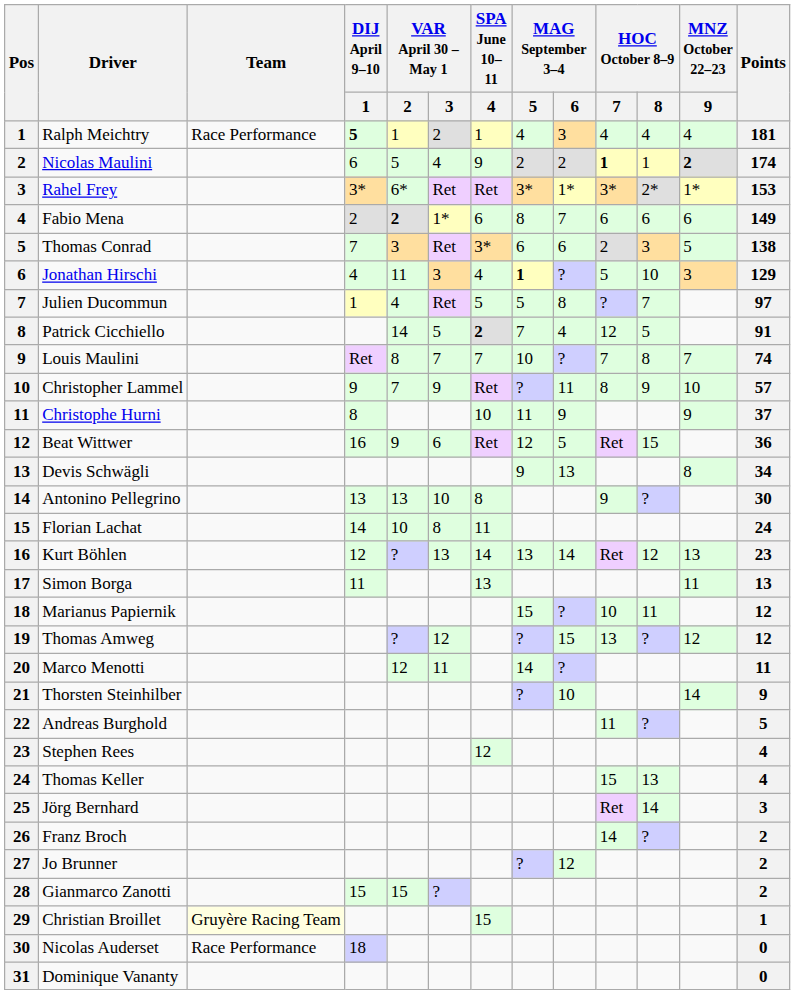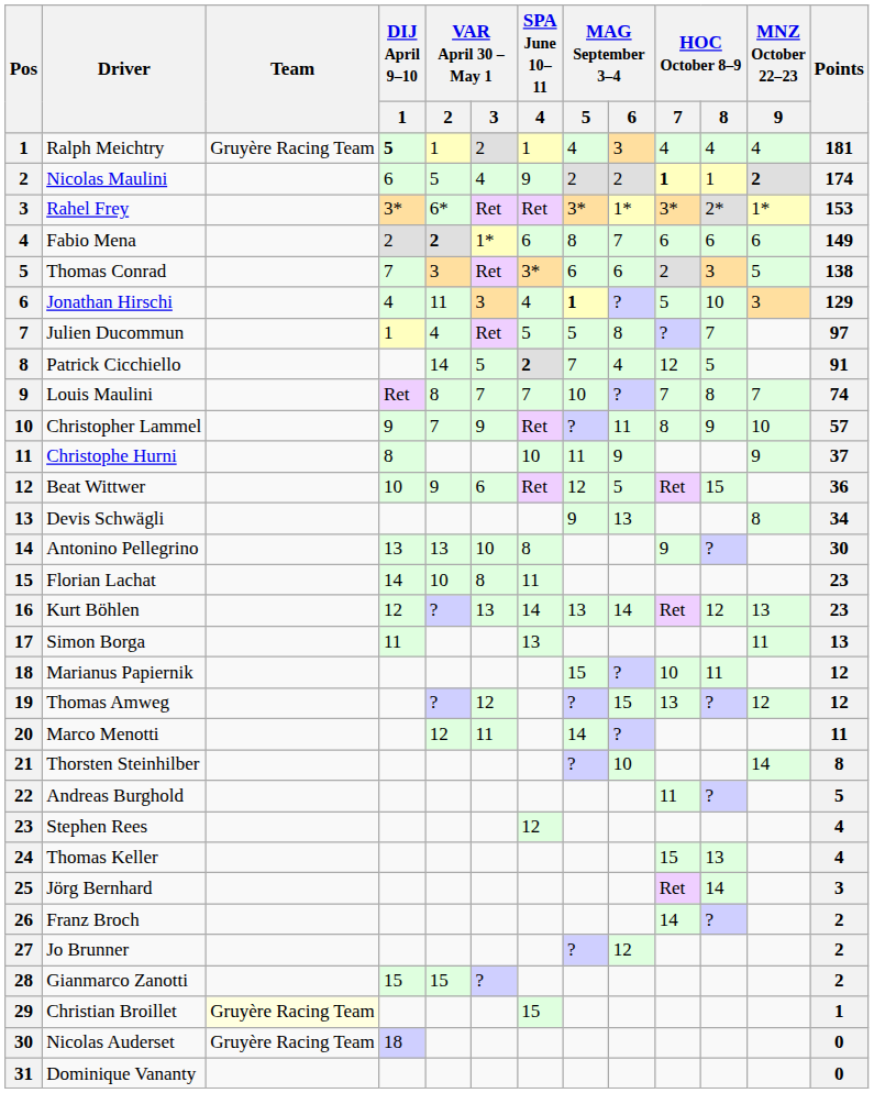 <table class="wikitable" style="font-size:85%">
 <tr>
 <th rowspan=2>Pos</th>
 <th rowspan=2>Driver</th>
 <th rowspan=2>Team</th>
 <th> <a href='#'>DIJ</a><br><small>April 9–10</small></th>
 <th colspan=2> <a href='#'>VAR</a><br><small>April 30 – May 1</small></th>
 <th> <a href='#'>SPA</a><br><small>June 10–11</small></th>
 <th colspan=2> <a href='#'>MAG</a><br><small>September 3–4</small></th>
 <th colspan=2> <a href='#'>HOC</a><br><small>October 8–9</small></th>
 <th> <a href='#'>MNZ</a><br><small>October 22–23</small></th>
 <th rowspan=2>Points</th>
 </tr>
 <tr>
 <th width="27">1</th>
 <th width="27">2</th>
 <th width="27">3</th>
 <th width="27">4</th>
 <th width="27">5</th>
 <th width="27">6</th>
 <th width="27">7</th>
 <th width="27">8</th>
 <th width="27">9</th>
 </tr>
 <tr>
 <th>1</th>
 <td> Ralph Meichtry</td>
-<td>Race Performance</td>
+<td>Gruyère Racing Team</td>
 <td style="background:#DFFFDF;"><strong>5</strong></td>
 <td style="background:#FFFFBF;">1</td>
 <td style="background:#DFDFDF;">2</td>
 <td style="background:#FFFFBF;">1</td>
 <td style="background:#DFFFDF;">4</td>
 <td style="background:#FFDF9F;">3</td>
 <td style="background:#DFFFDF;">4</td>
 <td style="background:#DFFFDF;">4</td>
 <td style="background:#DFFFDF;">4</td>
 <th>181</th>
 </tr>
 <tr>
 <th>2</th>
 <td> <a href='#'>Nicolas Maulini</a></td>
 <td></td>
 <td style="background:#DFFFDF;">6</td>
 <td style="background:#DFFFDF;">5</td>
 <td style="background:#DFFFDF;">4</td>
 <td style="background:#DFFFDF;">9</td>
 <td style="background:#DFDFDF;">2</td>
 <td style="background:#DFDFDF;">2</td>
 <td style="background:#FFFFBF;"><strong>1</strong></td>
 <td style="background:#FFFFBF;">1</td>
 <td style="background:#DFDFDF;"><strong>2</strong></td>
 <th>174</th>
 </tr>
 <tr>
 <th>3</th>
 <td> <a href='#'>Rahel Frey</a></td>
 <td></td>
 <td style="background:#FFDF9F;">3*</td>
 <td style="background:#DFFFDF;">6*</td>
 <td style="background:#EFCFFF;">Ret</td>
 <td style="background:#EFCFFF;">Ret</td>
 <td style="background:#FFDF9F;">3*</td>
 <td style="background:#FFFFBF;">1*</td>
 <td style="background:#FFDF9F;">3*</td>
 <td style="background:#DFDFDF;">2*</td>
 <td style="background:#FFFFBF;">1*</td>
 <th>153</th>
 </tr>
 <tr>
 <th>4</th>
 <td> Fabio Mena</td>
 <td></td>
 <td style="background:#DFDFDF;">2</td>
 <td style="background:#DFDFDF;"><strong>2</strong></td>
 <td style="background:#FFFFBF;">1*</td>
 <td style="background:#DFFFDF;">6</td>
 <td style="background:#DFFFDF;">8</td>
 <td style="background:#DFFFDF;">7</td>
 <td style="background:#DFFFDF;">6</td>
 <td style="background:#DFFFDF;">6</td>
 <td style="background:#DFFFDF;">6</td>
 <th>149</th>
 </tr>
 <tr>
 <th>5</th>
 <td> Thomas Conrad</td>
 <td></td>
 <td style="background:#DFFFDF;">7</td>
 <td style="background:#FFDF9F;">3</td>
 <td style="background:#EFCFFF;">Ret</td>
 <td style="background:#FFDF9F;">3*</td>
 <td style="background:#DFFFDF;">6</td>
 <td style="background:#DFFFDF;">6</td>
 <td style="background:#DFDFDF;">2</td>
 <td style="background:#FFDF9F;">3</td>
 <td style="background:#DFFFDF;">5</td>
 <th>138</th>
 </tr>
 <tr>
 <th>6</th>
 <td> <a href='#'>Jonathan Hirschi</a></td>
 <td></td>
 <td style="background:#DFFFDF;">4</td>
 <td style="background:#DFFFDF;">11</td>
 <td style="background:#FFDF9F;">3</td>
 <td style="background:#DFFFDF;">4</td>
 <td style="background:#FFFFBF;"><strong>1</strong></td>
 <td style="background:#CFCFFF;">?</td>
 <td style="background:#DFFFDF;">5</td>
 <td style="background:#DFFFDF;">10</td>
 <td style="background:#FFDF9F;">3</td>
 <th>129</th>
 </tr>
 <tr>
 <th>7</th>
 <td> Julien Ducommun</td>
 <td></td>
 <td style="background:#FFFFBF;">1</td>
 <td style="background:#DFFFDF;">4</td>
 <td style="background:#EFCFFF;">Ret</td>
 <td style="background:#DFFFDF;">5</td>
 <td style="background:#DFFFDF;">5</td>
 <td style="background:#DFFFDF;">8</td>
 <td style="background:#CFCFFF;">?</td>
 <td style="background:#DFFFDF;">7</td>
 <td></td>
 <th>97</th>
 </tr>
 <tr>
 <th>8</th>
 <td> Patrick Cicchiello</td>
 <td></td>
 <td></td>
 <td style="background:#DFFFDF;">14</td>
 <td style="background:#DFFFDF;">5</td>
 <td style="background:#DFDFDF;"><strong>2</strong></td>
 <td style="background:#DFFFDF;">7</td>
 <td style="background:#DFFFDF;">4</td>
 <td style="background:#DFFFDF;">12</td>
 <td style="background:#DFFFDF;">5</td>
 <td></td>
 <th>91</th>
 </tr>
 <tr>
 <th>9</th>
 <td> Louis Maulini</td>
 <td></td>
 <td style="background:#EFCFFF;">Ret</td>
 <td style="background:#DFFFDF;">8</td>
 <td style="background:#DFFFDF;">7</td>
 <td style="background:#DFFFDF;">7</td>
 <td style="background:#DFFFDF;">10</td>
 <td style="background:#CFCFFF;">?</td>
 <td style="background:#DFFFDF;">7</td>
 <td style="background:#DFFFDF;">8</td>
 <td style="background:#DFFFDF;">7</td>
 <th>74</th>
 </tr>
 <tr>
 <th>10</th>
 <td> Christopher Lammel</td>
 <td></td>
 <td style="background:#DFFFDF;">9</td>
 <td style="background:#DFFFDF;">7</td>
 <td style="background:#DFFFDF;">9</td>
 <td style="background:#EFCFFF;">Ret</td>
 <td style="background:#CFCFFF;">?</td>
 <td style="background:#DFFFDF;">11</td>
 <td style="background:#DFFFDF;">8</td>
 <td style="background:#DFFFDF;">9</td>
 <td style="background:#DFFFDF;">10</td>
 <th>57</th>
 </tr>
 <tr>
 <th>11</th>
 <td> <a href='#'>Christophe Hurni</a></td>
 <td></td>
 <td style="background:#DFFFDF;">8</td>
 <td></td>
 <td></td>
 <td style="background:#DFFFDF;">10</td>
 <td style="background:#DFFFDF;">11</td>
 <td style="background:#DFFFDF;">9</td>
 <td></td>
 <td></td>
 <td style="background:#DFFFDF;">9</td>
 <th>37</th>
 </tr>
 <tr>
 <th>12</th>
 <td> Beat Wittwer</td>
 <td></td>
-<td style="background:#DFFFDF;">16</td>
+<td style="background:#DFFFDF;">10</td>
 <td style="background:#DFFFDF;">9</td>
 <td style="background:#DFFFDF;">6</td>
 <td style="background:#EFCFFF;">Ret</td>
 <td style="background:#DFFFDF;">12</td>
 <td style="background:#DFFFDF;">5</td>
 <td style="background:#EFCFFF;">Ret</td>
 <td style="background:#DFFFDF;">15</td>
 <td></td>
 <th>36</th>
 </tr>
 <tr>
 <th>13</th>
 <td> Devis Schwägli</td>
 <td></td>
 <td></td>
 <td></td>
 <td></td>
 <td></td>
 <td style="background:#DFFFDF;">9</td>
 <td style="background:#DFFFDF;">13</td>
 <td></td>
 <td></td>
 <td style="background:#DFFFDF;">8</td>
 <th>34</th>
 </tr>
 <tr>
 <th>14</th>
 <td> Antonino Pellegrino</td>
 <td></td>
 <td style="background:#DFFFDF;">13</td>
 <td style="background:#DFFFDF;">13</td>
 <td style="background:#DFFFDF;">10</td>
 <td style="background:#DFFFDF;">8</td>
 <td></td>
 <td></td>
 <td style="background:#DFFFDF;">9</td>
 <td style="background:#CFCFFF;">?</td>
 <td></td>
 <th>30</th>
 </tr>
 <tr>
 <th>15</th>
 <td> Florian Lachat</td>
 <td></td>
 <td style="background:#DFFFDF;">14</td>
 <td style="background:#DFFFDF;">10</td>
 <td style="background:#DFFFDF;">8</td>
 <td style="background:#DFFFDF;">11</td>
 <td></td>
 <td></td>
 <td></td>
 <td></td>
 <td></td>
-<th>24</th>
+<th>23</th>
 </tr>
 <tr>
 <th>16</th>
 <td> Kurt Böhlen</td>
 <td></td>
 <td style="background:#DFFFDF;">12</td>
 <td style="background:#CFCFFF;">?</td>
 <td style="background:#DFFFDF;">13</td>
 <td style="background:#DFFFDF;">14</td>
 <td style="background:#DFFFDF;">13</td>
 <td style="background:#DFFFDF;">14</td>
 <td style="background:#EFCFFF;">Ret</td>
 <td style="background:#DFFFDF;">12</td>
 <td style="background:#DFFFDF;">13</td>
 <th>23</th>
 </tr>
 <tr>
 <th>17</th>
 <td> Simon Borga</td>
 <td></td>
 <td style="background:#DFFFDF;">11</td>
 <td></td>
 <td></td>
 <td style="background:#DFFFDF;">13</td>
 <td></td>
 <td></td>
 <td></td>
 <td></td>
 <td style="background:#DFFFDF;">11</td>
 <th>13</th>
 </tr>
 <tr>
 <th>18</th>
 <td> Marianus Papiernik</td>
 <td></td>
 <td></td>
 <td></td>
 <td></td>
 <td></td>
 <td style="background:#DFFFDF;">15</td>
 <td style="background:#CFCFFF;">?</td>
 <td style="background:#DFFFDF;">10</td>
 <td style="background:#DFFFDF;">11</td>
 <td></td>
 <th>12</th>
 </tr>
 <tr>
 <th>19</th>
 <td> Thomas Amweg</td>
 <td></td>
 <td></td>
 <td style="background:#CFCFFF;">?</td>
 <td style="background:#DFFFDF;">12</td>
 <td></td>
 <td style="background:#CFCFFF;">?</td>
 <td style="background:#DFFFDF;">15</td>
 <td style="background:#DFFFDF;">13</td>
 <td style="background:#CFCFFF;">?</td>
 <td style="background:#DFFFDF;">12</td>
 <th>12</th>
 </tr>
 <tr>
 <th>20</th>
 <td> Marco Menotti</td>
 <td></td>
 <td></td>
 <td style="background:#DFFFDF;">12</td>
 <td style="background:#DFFFDF;">11</td>
 <td></td>
 <td style="background:#DFFFDF;">14</td>
 <td style="background:#CFCFFF;">?</td>
 <td></td>
 <td></td>
 <td></td>
 <th>11</th>
 </tr>
 <tr>
 <th>21</th>
 <td> Thorsten Steinhilber</td>
 <td></td>
 <td></td>
 <td></td>
 <td></td>
 <td></td>
 <td style="background:#CFCFFF;">?</td>
 <td style="background:#DFFFDF;">10</td>
 <td></td>
 <td></td>
 <td style="background:#DFFFDF;">14</td>
-<th>9</th>
+<th>8</th>
 </tr>
 <tr>
 <th>22</th>
 <td> Andreas Burghold</td>
 <td></td>
 <td></td>
 <td></td>
 <td></td>
 <td></td>
 <td></td>
 <td></td>
 <td style="background:#DFFFDF;">11</td>
 <td style="background:#CFCFFF;">?</td>
 <td></td>
 <th>5</th>
 </tr>
 <tr>
 <th>23</th>
 <td> Stephen Rees</td>
 <td></td>
 <td></td>
 <td></td>
 <td></td>
 <td style="background:#DFFFDF;">12</td>
 <td></td>
 <td></td>
 <td></td>
 <td></td>
 <td></td>
 <th>4</th>
 </tr>
 <tr>
 <th>24</th>
 <td> Thomas Keller</td>
 <td></td>
 <td></td>
 <td></td>
 <td></td>
 <td></td>
 <td></td>
 <td></td>
 <td style="background:#DFFFDF;">15</td>
 <td style="background:#DFFFDF;">13</td>
 <td></td>
 <th>4</th>
 </tr>
 <tr>
 <th>25</th>
 <td> Jörg Bernhard</td>
 <td></td>
 <td></td>
 <td></td>
 <td></td>
 <td></td>
 <td></td>
 <td></td>
 <td style="background:#EFCFFF;">Ret</td>
 <td style="background:#DFFFDF;">14</td>
 <td></td>
 <th>3</th>
 </tr>
 <tr>
 <th>26</th>
 <td> Franz Broch</td>
 <td></td>
 <td></td>
 <td></td>
 <td></td>
 <td></td>
 <td></td>
 <td></td>
 <td style="background:#DFFFDF;">14</td>
 <td style="background:#CFCFFF;">?</td>
 <td></td>
 <th>2</th>
 </tr>
 <tr>
 <th>27</th>
 <td> Jo Brunner</td>
 <td></td>
 <td></td>
 <td></td>
 <td></td>
 <td></td>
 <td style="background:#CFCFFF;">?</td>
 <td style="background:#DFFFDF;">12</td>
 <td></td>
 <td></td>
 <td></td>
 <th>2</th>
 </tr>
 <tr>
 <th>28</th>
 <td> Gianmarco Zanotti</td>
 <td></td>
 <td style="background:#DFFFDF;">15</td>
 <td style="background:#DFFFDF;">15</td>
 <td style="background:#CFCFFF;">?</td>
 <td></td>
 <td></td>
 <td></td>
 <td></td>
 <td></td>
 <td></td>
 <th>2</th>
 </tr>
 <tr>
 <th>29</th>
 <td> Christian Broillet</td>
 <td style="background: lightyellow;">Gruyère Racing Team</td>
 <td></td>
 <td></td>
 <td></td>
 <td style="background:#DFFFDF;">15</td>
 <td></td>
 <td></td>
 <td></td>
 <td></td>
 <td></td>
 <th>1</th>
 </tr>
 <tr>
 <th>30</th>
 <td> Nicolas Auderset</td>
-<td>Race Performance</td>
+<td>Gruyère Racing Team</td>
 <td style="background:#CFCFFF;">18</td>
 <td></td>
 <td></td>
 <td></td>
 <td></td>
 <td></td>
 <td></td>
 <td></td>
 <td></td>
 <th>0</th>
 </tr>
 <tr>
 <th>31</th>
 <td> Dominique Vananty</td>
 <td></td>
 <td></td>
 <td></td>
 <td></td>
 <td></td>
 <td></td>
 <td></td>
 <td></td>
 <td></td>
 <td></td>
 <th>0</th>
 </tr>
 </table>
